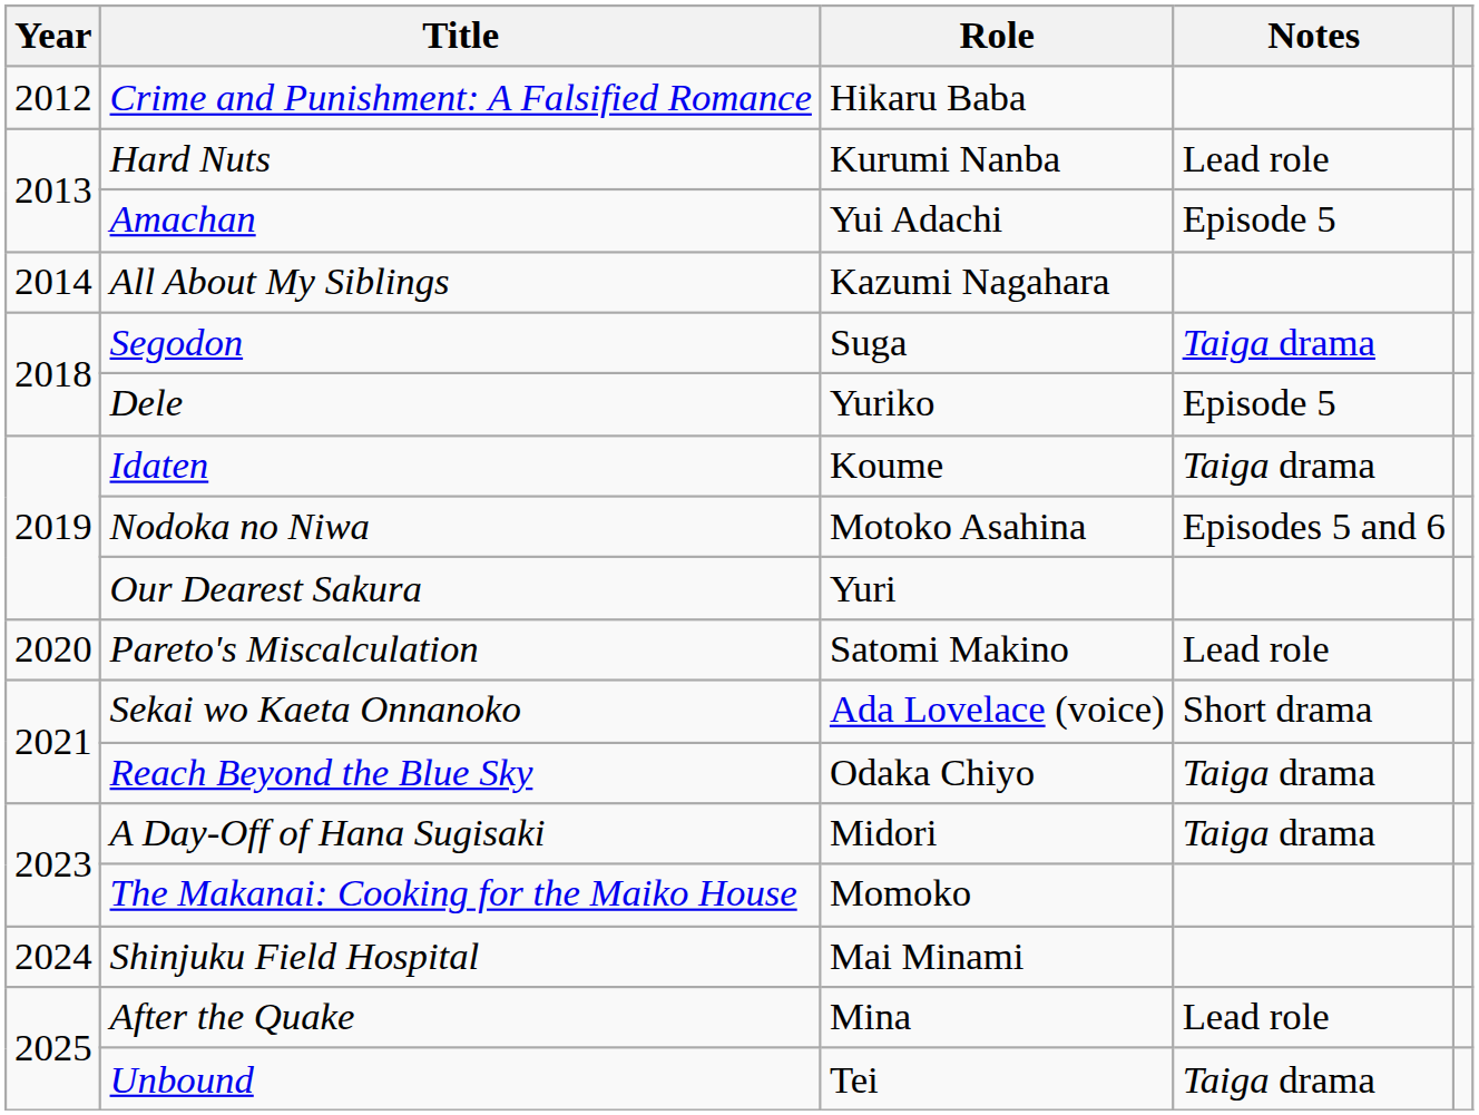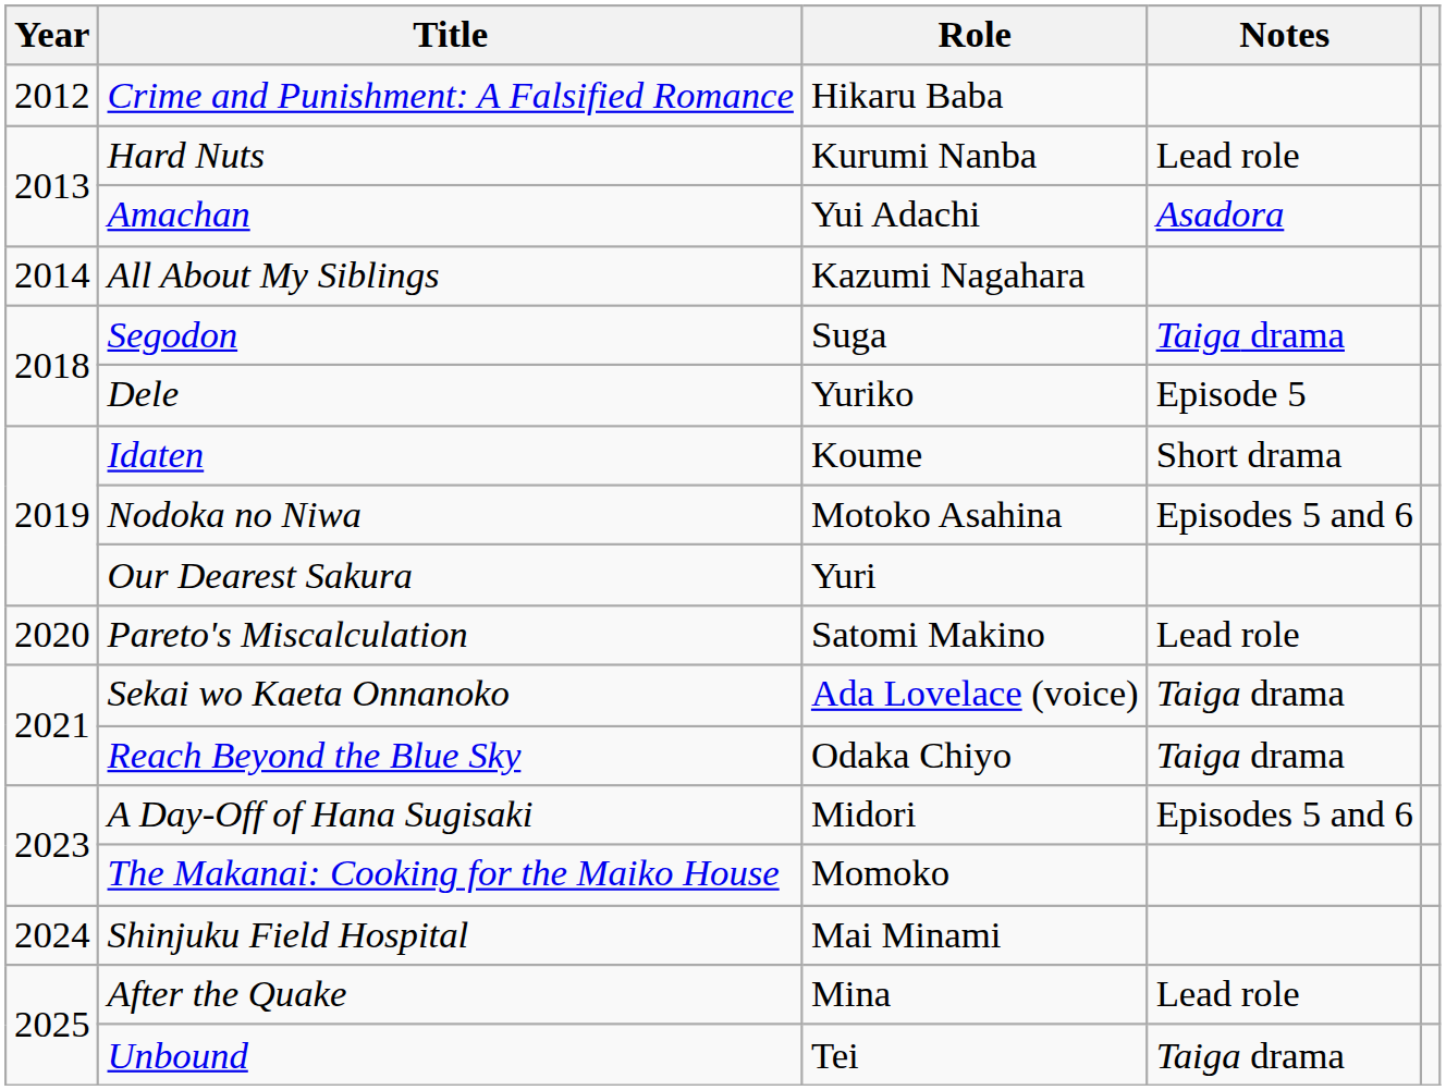 <table class="wikitable sortable">
 <tr>
 <th>Year</th>
 <th>Title</th>
 <th>Role</th>
 <th class = "unsortable">Notes</th>
 <th class = "unsortable"></th>
 </tr>
 <tr>
 <td>2012</td>
 <td><em><a href='#'>Crime and Punishment: A Falsified Romance</a></em></td>
 <td>Hikaru Baba</td>
 <td></td>
 <td></td>
 </tr>
 <tr>
 <td rowspan=2>2013</td>
 <td><em>Hard Nuts</em></td>
 <td>Kurumi Nanba</td>
 <td>Lead role</td>
 <td></td>
 </tr>
 <tr>
 <td><em><a href='#'>Amachan</a></em></td>
 <td>Yui Adachi</td>
-<td>Episode 5</td>
+<td><em><a href='#'>Asadora</a></em></td>
 <td></td>
 </tr>
 <tr>
 <td>2014</td>
 <td><em>All About My Siblings</em></td>
 <td>Kazumi Nagahara</td>
 <td></td>
 <td></td>
 </tr>
 <tr>
 <td rowspan=2>2018</td>
 <td><em><a href='#'>Segodon</a></em></td>
 <td>Suga</td>
 <td><a href='#'><em>Taiga</em> drama</a></td>
 <td></td>
 </tr>
 <tr>
 <td><em>Dele</em></td>
 <td>Yuriko</td>
 <td>Episode 5</td>
 <td></td>
 </tr>
 <tr>
 <td rowspan=3>2019</td>
 <td><em><a href='#'>Idaten</a></em></td>
 <td>Koume</td>
-<td><em>Taiga</em> drama</td>
+<td>Short drama</td>
 <td></td>
 </tr>
 <tr>
 <td><em>Nodoka no Niwa</em></td>
 <td>Motoko Asahina</td>
 <td>Episodes 5 and 6</td>
 <td></td>
 </tr>
 <tr>
 <td><em>Our Dearest Sakura</em></td>
 <td>Yuri</td>
 <td></td>
 <td></td>
 </tr>
 <tr>
 <td>2020</td>
 <td><em>Pareto's Miscalculation</em></td>
 <td>Satomi Makino</td>
 <td>Lead role</td>
 <td></td>
 </tr>
 <tr>
 <td rowspan=2>2021</td>
 <td><em>Sekai wo Kaeta Onnanoko</em></td>
 <td><a href='#'>Ada Lovelace</a> (voice)</td>
-<td>Short drama</td>
+<td><em>Taiga</em> drama</td>
 <td></td>
 </tr>
 <tr>
 <td><em><a href='#'>Reach Beyond the Blue Sky</a></em></td>
 <td>Odaka Chiyo</td>
 <td><em>Taiga</em> drama</td>
 <td></td>
 </tr>
 <tr>
 <td rowspan=2>2023</td>
 <td><em>A Day-Off of Hana Sugisaki</em></td>
 <td>Midori</td>
-<td><em>Taiga</em> drama</td>
+<td>Episodes 5 and 6</td>
 <td></td>
 </tr>
 <tr>
 <td><em><a href='#'>The Makanai: Cooking for the Maiko House</a></em></td>
 <td>Momoko</td>
 <td></td>
 <td></td>
 </tr>
 <tr>
 <td>2024</td>
 <td><em>Shinjuku Field Hospital</em></td>
 <td>Mai Minami</td>
 <td></td>
 <td></td>
 </tr>
 <tr>
 <td rowspan=2>2025</td>
 <td><em>After the Quake</em></td>
 <td>Mina</td>
 <td>Lead role</td>
 <td></td>
 </tr>
 <tr>
 <td><em><a href='#'>Unbound</a></em></td>
 <td>Tei</td>
 <td><em>Taiga</em> drama</td>
 <td></td>
 </tr>
 <tr>
 </tr>
 </table>
